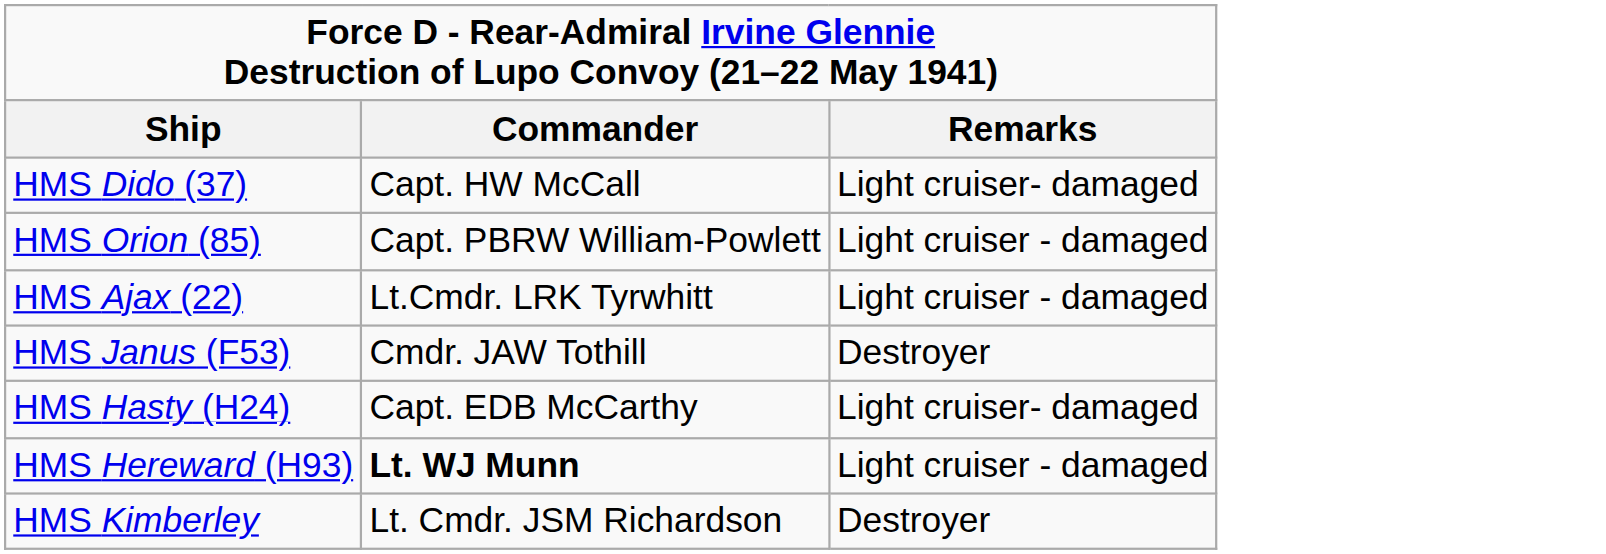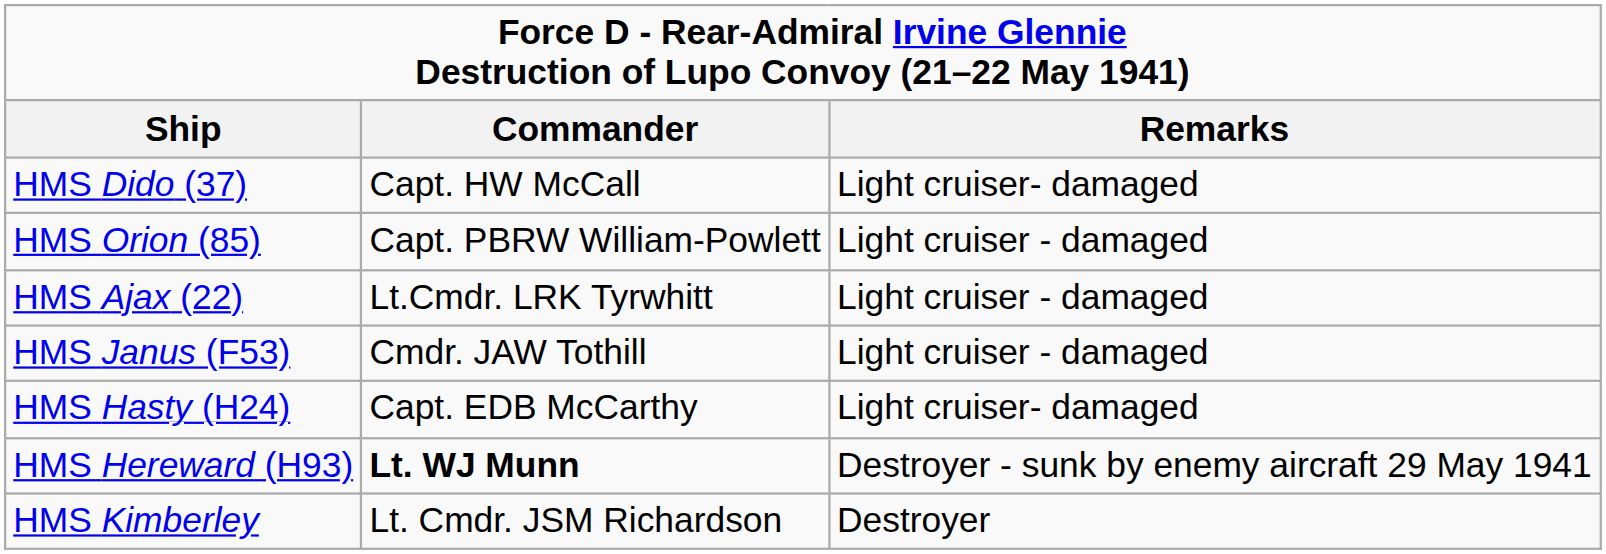 <table class="wikitable">
 <tr>
 <th colspan=3 style="background: #f9f9f9; text-align: center;">  <strong>Force D - Rear-Admiral <a href='#'>Irvine Glennie</a></strong><br>Destruction of Lupo Convoy (21–22 May 1941)</th>
 </tr>
 <tr>
 <th>Ship</th>
 <th>Commander</th>
 <th>Remarks</th>
 </tr>
 <tr>
 <td><a href='#'>HMS <em>Dido</em> (37)</a></td>
 <td>Capt. HW McCall</td>
 <td>Light cruiser- damaged</td>
 </tr>
 <tr>
 <td><a href='#'>HMS <em>Orion</em> (85)</a></td>
 <td>Capt. PBRW William-Powlett</td>
 <td>Light cruiser - damaged</td>
 </tr>
 <tr>
 <td><a href='#'>HMS <em>Ajax</em> (22)</a></td>
 <td>Lt.Cmdr. LRK Tyrwhitt</td>
 <td>Light cruiser - damaged</td>
 </tr>
 <tr>
 <td><a href='#'>HMS <em>Janus</em> (F53)</a></td>
 <td>Cmdr. JAW Tothill</td>
-<td>Destroyer</td>
+<td>Light cruiser - damaged</td>
 </tr>
 <tr>
 <td><a href='#'>HMS <em>Hasty</em> (H24)</a></td>
 <td>Capt. EDB McCarthy</td>
 <td>Light cruiser- damaged</td>
 </tr>
 <tr>
 <td><a href='#'>HMS <em>Hereward</em> (H93)</a></td>
 <td><strong>Lt. WJ Munn</strong></td>
-<td>Light cruiser - damaged</td>
+<td>Destroyer - sunk by enemy aircraft 29 May 1941</td>
 </tr>
 <tr>
 <td><a href='#'>HMS <em>Kimberley</em></a></td>
 <td>Lt. Cmdr. JSM Richardson</td>
 <td>Destroyer</td>
 </tr>
 </table>
